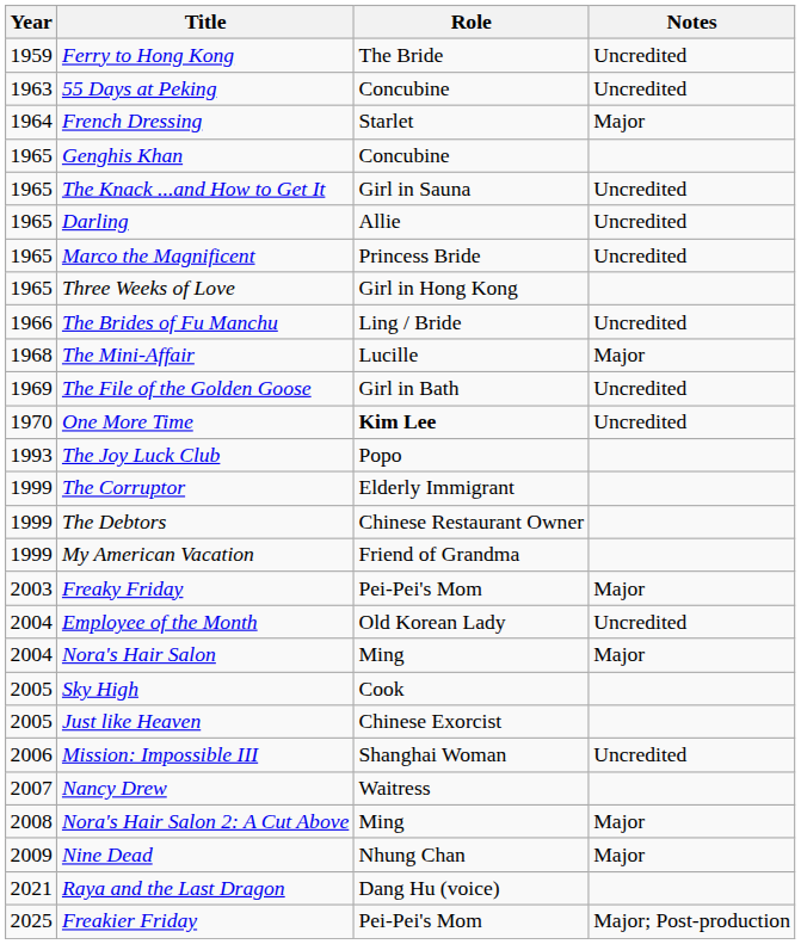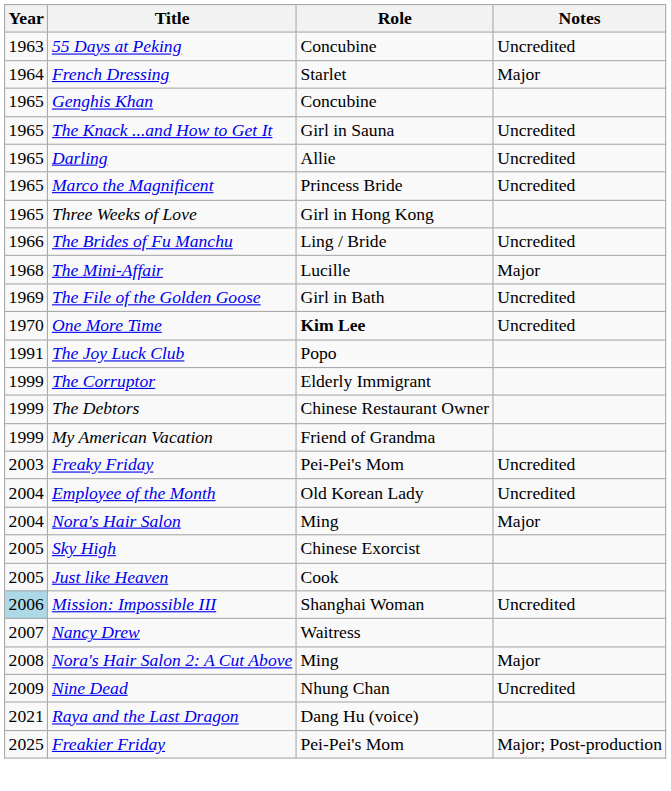 <table class="wikitable sortable">
 <tr>
 <th>Year</th>
 <th>Title</th>
 <th>Role</th>
 <th class="unsortable">Notes</th>
-</tr>
-<tr>
-<td>1959</td>
-<td><em><a href='#'>Ferry to Hong Kong</a></em></td>
-<td>The Bride</td>
-<td>Uncredited</td>
 </tr>
 <tr>
 <td>1963</td>
 <td><em><a href='#'>55 Days at Peking</a></em></td>
 <td>Concubine</td>
 <td>Uncredited</td>
 </tr>
 <tr>
 <td>1964</td>
 <td><em><a href='#'>French Dressing</a></em></td>
 <td>Starlet</td>
 <td>Major</td>
 </tr>
 <tr>
 <td>1965</td>
 <td><em><a href='#'>Genghis Khan</a></em></td>
 <td>Concubine</td>
 <td></td>
 </tr>
 <tr>
 <td>1965</td>
 <td><em><a href='#'>The Knack ...and How to Get It</a></em></td>
 <td>Girl in Sauna</td>
 <td>Uncredited</td>
 </tr>
 <tr>
 <td>1965</td>
 <td><em><a href='#'>Darling</a></em></td>
 <td>Allie</td>
 <td>Uncredited</td>
 </tr>
 <tr>
 <td>1965</td>
 <td><em><a href='#'>Marco the Magnificent</a></em></td>
 <td>Princess Bride</td>
 <td>Uncredited</td>
 </tr>
 <tr>
 <td>1965</td>
 <td><em>Three Weeks of Love</em></td>
 <td>Girl in Hong Kong</td>
 <td></td>
 </tr>
 <tr>
 <td>1966</td>
 <td><em><a href='#'>The Brides of Fu Manchu</a></em></td>
 <td>Ling / Bride</td>
 <td>Uncredited</td>
 </tr>
 <tr>
 <td>1968</td>
 <td><em><a href='#'>The Mini-Affair</a></em></td>
 <td>Lucille</td>
 <td>Major</td>
 </tr>
 <tr>
 <td>1969</td>
 <td><em><a href='#'>The File of the Golden Goose</a></em></td>
 <td>Girl in Bath</td>
 <td>Uncredited</td>
 </tr>
 <tr>
 <td>1970</td>
 <td><em><a href='#'>One More Time</a></em></td>
 <td><strong>Kim Lee</strong></td>
 <td>Uncredited</td>
 </tr>
 <tr>
-<td>1993</td>
+<td>1991</td>
 <td><em><a href='#'>The Joy Luck Club</a></em></td>
 <td>Popo</td>
 <td></td>
 </tr>
 <tr>
 <td>1999</td>
 <td><em><a href='#'>The Corruptor</a></em></td>
 <td>Elderly Immigrant</td>
 <td></td>
 </tr>
 <tr>
 <td>1999</td>
 <td><em>The Debtors</em></td>
 <td>Chinese Restaurant Owner</td>
 <td></td>
 </tr>
 <tr>
 <td>1999</td>
 <td><em>My American Vacation</em></td>
 <td>Friend of Grandma</td>
 <td></td>
 </tr>
 <tr>
 <td>2003</td>
 <td><em><a href='#'>Freaky Friday</a></em></td>
 <td>Pei-Pei's Mom</td>
-<td>Major</td>
+<td>Uncredited</td>
 </tr>
 <tr>
 <td>2004</td>
 <td><em><a href='#'>Employee of the Month</a></em></td>
 <td>Old Korean Lady</td>
 <td>Uncredited</td>
 </tr>
 <tr>
 <td>2004</td>
 <td><em><a href='#'>Nora's Hair Salon</a></em></td>
 <td>Ming</td>
 <td>Major</td>
 </tr>
 <tr>
 <td>2005</td>
 <td><em><a href='#'>Sky High</a></em></td>
-<td>Cook</td>
+<td>Chinese Exorcist</td>
 <td></td>
 </tr>
 <tr>
 <td>2005</td>
 <td><em><a href='#'>Just like Heaven</a></em></td>
-<td>Chinese Exorcist</td>
+<td>Cook</td>
 <td></td>
 </tr>
 <tr>
-<td>2006</td>
+<td style="background: lightblue;">2006</td>
 <td><em><a href='#'>Mission: Impossible III</a></em></td>
 <td>Shanghai Woman</td>
 <td>Uncredited</td>
 </tr>
 <tr>
 <td>2007</td>
 <td><em><a href='#'>Nancy Drew</a></em></td>
 <td>Waitress</td>
 <td></td>
 </tr>
 <tr>
 <td>2008</td>
 <td><em><a href='#'>Nora's Hair Salon 2: A Cut Above</a></em></td>
 <td>Ming</td>
 <td>Major</td>
 </tr>
 <tr>
 <td>2009</td>
 <td><em><a href='#'>Nine Dead</a></em></td>
 <td>Nhung Chan</td>
-<td>Major</td>
+<td>Uncredited</td>
 </tr>
 <tr>
 <td>2021</td>
 <td><em><a href='#'>Raya and the Last Dragon</a></em></td>
 <td>Dang Hu (voice)</td>
 <td></td>
 </tr>
 <tr>
 <td>2025</td>
 <td><em><a href='#'>Freakier Friday</a></em></td>
 <td>Pei-Pei's Mom</td>
 <td>Major; Post-production</td>
 </tr>
 </table>
